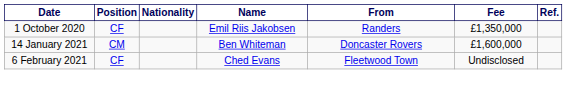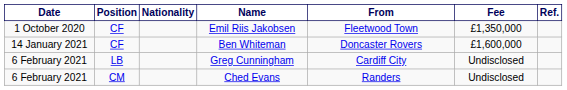 <table class="wikitable"  style="text-align:center; font-size:90%; ">
 <tr>
 <th style="background:#ffffff;color:#00005a;border:1px solid #000056; width:120px;">Date</th>
 <th style="background:#ffffff;color:#00005a;border:1px solid #000056; width:50px;">Position</th>
 <th style="background:#ffffff;color:#00005a;border:1px solid #000056; width:50px;">Nationality</th>
 <th style="background:#ffffff;color:#00005a;border:1px solid #000056; width:150px;">Name</th>
 <th style="background:#ffffff;color:#00005a;border:1px solid #000056; width:200px;">From</th>
 <th style="background:#ffffff;color:#00005a;border:1px solid #000056; width:110px;">Fee</th>
 <th style="background:#ffffff;color:#00005a;border:1px solid #000056; width:25px;">Ref.</th>
 </tr>
 <tr>
 <td>1 October 2020</td>
 <td><a href='#'>CF</a></td>
 <td></td>
 <td><a href='#'>Emil Riis Jakobsen</a></td>
-<td> <a href='#'>Randers</a></td>
+<td> <a href='#'>Fleetwood Town</a></td>
 <td>£1,350,000</td>
 <td></td>
 </tr>
 <tr>
 <td>14 January 2021</td>
-<td><a href='#'>CM</a></td>
+<td><a href='#'>CF</a></td>
 <td></td>
 <td><a href='#'>Ben Whiteman</a></td>
 <td> <a href='#'>Doncaster Rovers</a></td>
 <td>£1,600,000</td>
 <td></td>
 </tr>
 <tr>
 <td>6 February 2021</td>
-<td><a href='#'>CF</a></td>
+<td><a href='#'>LB</a></td>
+<td></td>
+<td><a href='#'>Greg Cunningham</a></td>
+<td> <a href='#'>Cardiff City</a></td>
+<td>Undisclosed</td>
+<td></td>
+</tr>
+<tr>
+<td>6 February 2021</td>
+<td><a href='#'>CM</a></td>
 <td></td>
 <td><a href='#'>Ched Evans</a></td>
-<td> <a href='#'>Fleetwood Town</a></td>
+<td> <a href='#'>Randers</a></td>
 <td>Undisclosed</td>
 <td></td>
 </tr>
 </table>
